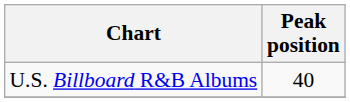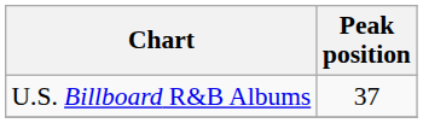 <table class="wikitable">
 <tr>
 <th>Chart</th>
 <th>Peak<br>position</th>
 </tr>
 <tr>
 <td>U.S. <a href='#'><em>Billboard</em> R&B Albums</a></td>
-<td align="center">40</td>
+<td align="center">37</td>
 </tr>
 <tr>
 </tr>
 </table>
